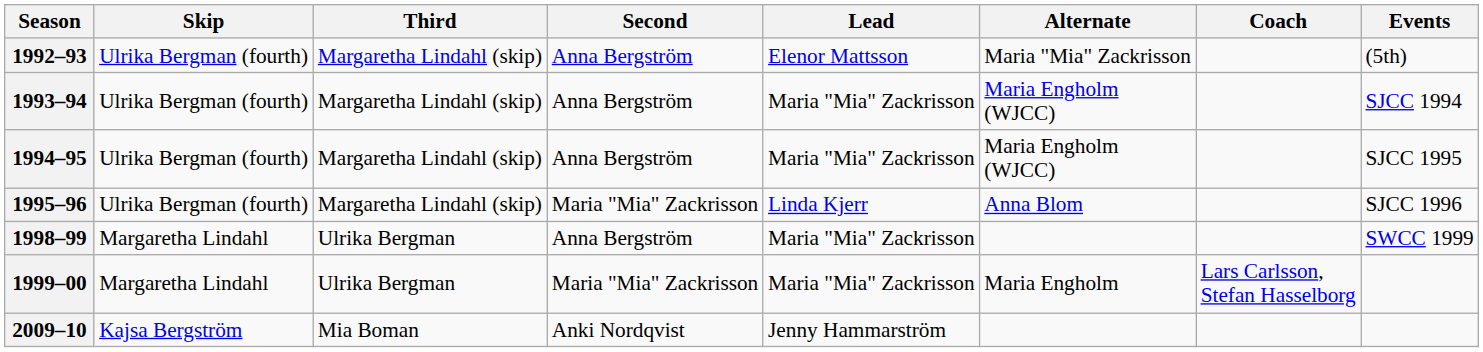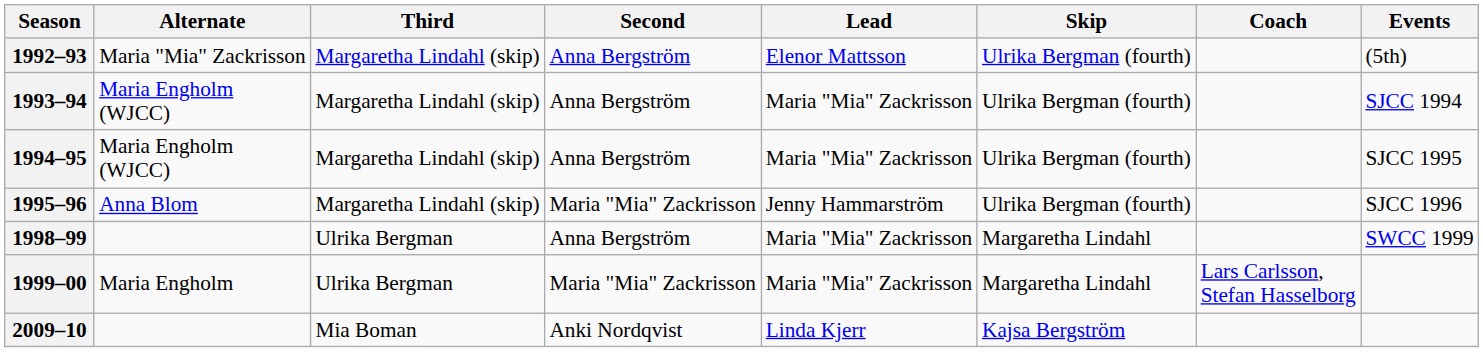 <table class="wikitable">
 <tr>
 <th scope="col" width=60>Season</th>
-<th scope="col">Skip</th>
+<th scope="col">Alternate</th>
 <th scope="col">Third</th>
 <th scope="col">Second</th>
 <th scope="col">Lead</th>
-<th scope="col">Alternate</th>
+<th scope="col">Skip</th>
 <th scope="col">Coach</th>
 <th scope="col">Events</th>
 </tr>
 <tr>
 <th scope="row">1992–93</th>
-<td><a href='#'>Ulrika Bergman</a> (fourth)</td>
+<td>Maria "Mia" Zackrisson</td>
 <td><a href='#'>Margaretha Lindahl</a> (skip)</td>
 <td><a href='#'>Anna Bergström</a></td>
 <td><a href='#'>Elenor Mattsson</a></td>
-<td>Maria "Mia" Zackrisson</td>
+<td><a href='#'>Ulrika Bergman</a> (fourth)</td>
 <td></td>
 <td> (5th)</td>
 </tr>
 <tr>
 <th scope="row">1993–94</th>
-<td>Ulrika Bergman (fourth)</td>
+<td><a href='#'>Maria Engholm</a><br>(WJCC)</td>
 <td>Margaretha Lindahl (skip)</td>
 <td>Anna Bergström</td>
 <td>Maria "Mia" Zackrisson</td>
-<td><a href='#'>Maria Engholm</a><br>(WJCC)</td>
+<td>Ulrika Bergman (fourth)</td>
 <td></td>
 <td><a href='#'>SJCC</a> 1994 <br> </td>
 </tr>
 <tr>
 <th scope="row">1994–95</th>
-<td>Ulrika Bergman (fourth)</td>
+<td>Maria Engholm<br>(WJCC)</td>
 <td>Margaretha Lindahl (skip)</td>
 <td>Anna Bergström</td>
 <td>Maria "Mia" Zackrisson</td>
-<td>Maria Engholm<br>(WJCC)</td>
+<td>Ulrika Bergman (fourth)</td>
 <td></td>
 <td>SJCC 1995 <br> </td>
 </tr>
 <tr>
 <th scope="row">1995–96</th>
-<td>Ulrika Bergman (fourth)</td>
+<td><a href='#'>Anna Blom</a></td>
 <td>Margaretha Lindahl (skip)</td>
 <td>Maria "Mia" Zackrisson</td>
-<td><a href='#'>Linda Kjerr</a></td>
-<td><a href='#'>Anna Blom</a></td>
+<td>Jenny Hammarström</td>
+<td>Ulrika Bergman (fourth)</td>
 <td></td>
 <td>SJCC 1996 <br> </td>
 </tr>
 <tr>
 <th scope="row">1998–99</th>
-<td>Margaretha Lindahl</td>
+<td></td>
 <td>Ulrika Bergman</td>
 <td>Anna Bergström</td>
 <td>Maria "Mia" Zackrisson</td>
-<td></td>
+<td>Margaretha Lindahl</td>
 <td></td>
 <td><a href='#'>SWCC</a> 1999 </td>
 </tr>
 <tr>
 <th scope="row">1999–00</th>
-<td>Margaretha Lindahl</td>
+<td>Maria Engholm</td>
 <td>Ulrika Bergman</td>
 <td>Maria "Mia" Zackrisson</td>
 <td>Maria "Mia" Zackrisson</td>
-<td>Maria Engholm</td>
+<td>Margaretha Lindahl</td>
 <td><a href='#'>Lars Carlsson</a>,<br><a href='#'>Stefan Hasselborg</a></td>
 <td> </td>
 </tr>
 <tr>
 <th scope="row">2009–10</th>
-<td><a href='#'>Kajsa Bergström</a></td>
+<td></td>
 <td>Mia Boman</td>
 <td>Anki Nordqvist</td>
-<td>Jenny Hammarström</td>
-<td></td>
+<td><a href='#'>Linda Kjerr</a></td>
+<td><a href='#'>Kajsa Bergström</a></td>
 <td></td>
 <td></td>
 </tr>
 </table>
